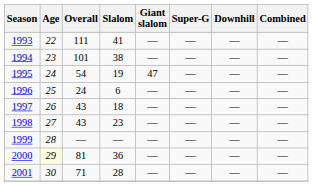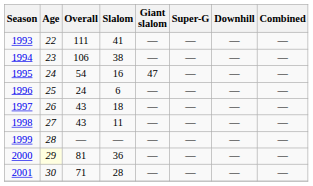 <table class=wikitable style="text-align:center">
 <tr>
 <th>Season</th>
 <th>Age</th>
 <th>Overall</th>
 <th>Slalom</th>
 <th>Giant<br>slalom</th>
 <th>Super-G</th>
 <th>Downhill</th>
 <th>Combined</th>
 </tr>
 <tr>
 <td><a href='#'>1993</a></td>
 <td><em>22</em></td>
 <td>111</td>
 <td>41</td>
 <td>—</td>
 <td>—</td>
 <td>—</td>
 <td>—</td>
 </tr>
 <tr>
 <td><a href='#'>1994</a></td>
 <td><em>23</em></td>
-<td>101</td>
+<td>106</td>
 <td>38</td>
 <td>—</td>
 <td>—</td>
 <td>—</td>
 <td>—</td>
 </tr>
 <tr>
 <td><a href='#'>1995</a></td>
 <td><em>24</em></td>
 <td>54</td>
-<td>19</td>
+<td>16</td>
 <td>47</td>
 <td>—</td>
 <td>—</td>
 <td>—</td>
 </tr>
 <tr>
 <td><a href='#'>1996</a></td>
 <td><em>25</em></td>
 <td>24</td>
 <td>6</td>
 <td>—</td>
 <td>—</td>
 <td>—</td>
 <td>—</td>
 </tr>
 <tr>
 <td><a href='#'>1997</a></td>
 <td><em>26</em></td>
 <td>43</td>
 <td>18</td>
 <td>—</td>
 <td>—</td>
 <td>—</td>
 <td>—</td>
 </tr>
 <tr>
 <td><a href='#'>1998</a></td>
 <td><em>27</em></td>
 <td>43</td>
-<td>23</td>
+<td>11</td>
 <td>—</td>
 <td>—</td>
 <td>—</td>
 <td>—</td>
 </tr>
 <tr>
 <td><a href='#'>1999</a></td>
 <td><em>28</em></td>
 <td>—</td>
 <td>—</td>
 <td>—</td>
 <td>—</td>
 <td>—</td>
 <td>—</td>
 </tr>
 <tr>
 <td><a href='#'>2000</a></td>
 <td style="background: lightyellow;"><em>29</em></td>
 <td>81</td>
 <td>36</td>
 <td>—</td>
 <td>—</td>
 <td>—</td>
 <td>—</td>
 </tr>
 <tr>
 <td><a href='#'>2001</a></td>
 <td><em>30</em></td>
 <td>71</td>
 <td>28</td>
 <td>—</td>
 <td>—</td>
 <td>—</td>
 <td>—</td>
 </tr>
 <tr>
 </tr>
 </table>
